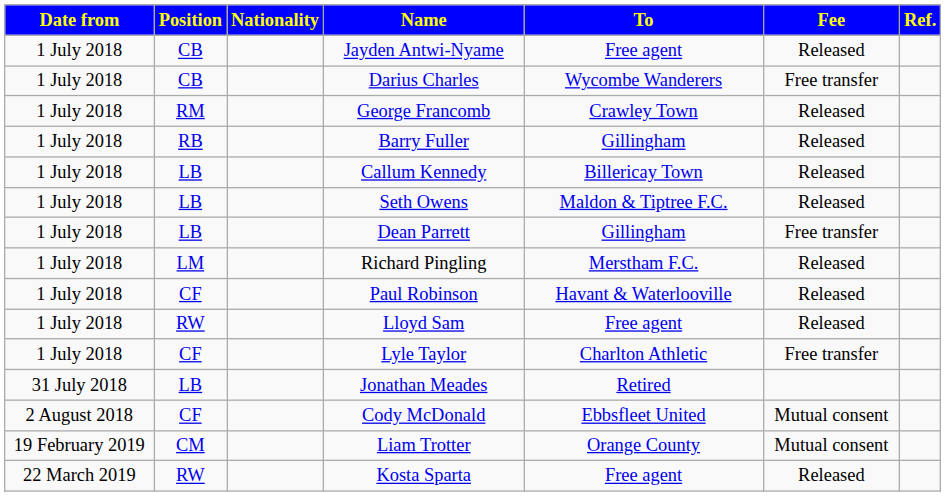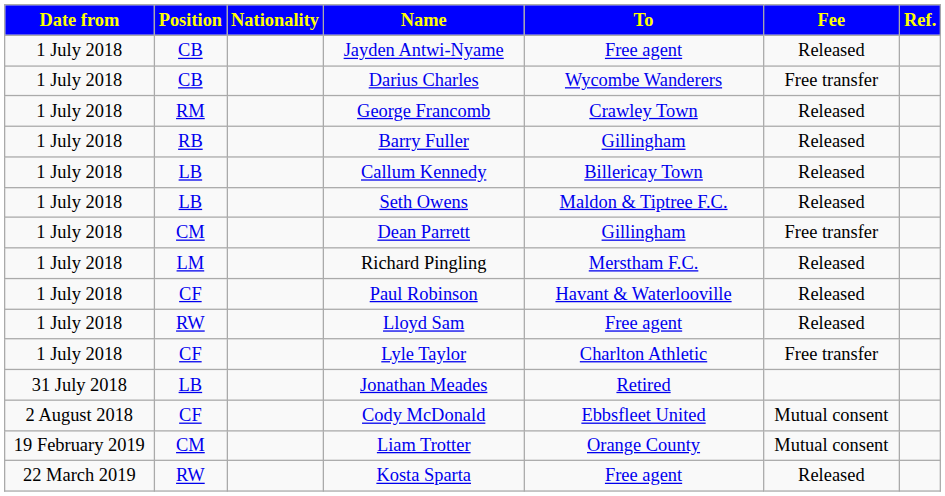 <table class="wikitable"  style="text-align:center; font-size:90%; ">
 <tr>
 <th style="background:#0000ff; color:#FFFF00; width:110px;">Date from</th>
 <th style="background:#0000ff; color:#FFFF00; width:50px;">Position</th>
 <th style="background:#0000ff; color:#FFFF00; width:50px;">Nationality</th>
 <th style="background:#0000ff; color:#FFFF00; width:150px;">Name</th>
 <th style="background:#0000ff; color:#FFFF00; width:180px;">To</th>
 <th style="background:#0000ff; color:#FFFF00; width:100px;">Fee</th>
 <th style="background:#0000ff; color:#FFFF00; width:25px;">Ref.</th>
 </tr>
 <tr>
 <td>1 July 2018</td>
 <td><a href='#'>CB</a></td>
 <td></td>
 <td><a href='#'>Jayden Antwi-Nyame</a></td>
 <td><a href='#'>Free agent</a></td>
 <td>Released</td>
 <td></td>
 </tr>
 <tr>
 <td>1 July 2018</td>
 <td><a href='#'>CB</a></td>
 <td></td>
 <td><a href='#'>Darius Charles</a></td>
 <td><a href='#'>Wycombe Wanderers</a></td>
 <td>Free transfer</td>
 <td></td>
 </tr>
 <tr>
 <td>1 July 2018</td>
 <td><a href='#'>RM</a></td>
 <td></td>
 <td><a href='#'>George Francomb</a></td>
 <td><a href='#'>Crawley Town</a></td>
 <td>Released</td>
 <td></td>
 </tr>
 <tr>
 <td>1 July 2018</td>
 <td><a href='#'>RB</a></td>
 <td></td>
 <td><a href='#'>Barry Fuller</a></td>
 <td><a href='#'>Gillingham</a></td>
 <td>Released</td>
 <td></td>
 </tr>
 <tr>
 <td>1 July 2018</td>
 <td><a href='#'>LB</a></td>
 <td></td>
 <td><a href='#'>Callum Kennedy</a></td>
 <td><a href='#'>Billericay Town</a></td>
 <td>Released</td>
 <td></td>
 </tr>
 <tr>
 <td>1 July 2018</td>
 <td><a href='#'>LB</a></td>
 <td></td>
 <td><a href='#'>Seth Owens</a></td>
 <td><a href='#'>Maldon & Tiptree F.C.</a></td>
 <td>Released</td>
 <td></td>
 </tr>
 <tr>
 <td>1 July 2018</td>
-<td><a href='#'>LB</a></td>
+<td><a href='#'>CM</a></td>
 <td></td>
 <td><a href='#'>Dean Parrett</a></td>
 <td><a href='#'>Gillingham</a></td>
 <td>Free transfer</td>
 <td></td>
 </tr>
 <tr>
 <td>1 July 2018</td>
 <td><a href='#'>LM</a></td>
 <td></td>
 <td>Richard Pingling</td>
 <td><a href='#'>Merstham F.C.</a></td>
 <td>Released</td>
 <td></td>
 </tr>
 <tr>
 <td>1 July 2018</td>
 <td><a href='#'>CF</a></td>
 <td></td>
 <td><a href='#'>Paul Robinson</a></td>
 <td><a href='#'>Havant & Waterlooville</a></td>
 <td>Released</td>
 <td></td>
 </tr>
 <tr>
 <td>1 July 2018</td>
 <td><a href='#'>RW</a></td>
 <td></td>
 <td><a href='#'>Lloyd Sam</a></td>
 <td><a href='#'>Free agent</a></td>
 <td>Released</td>
 <td></td>
 </tr>
 <tr>
 <td>1 July 2018</td>
 <td><a href='#'>CF</a></td>
 <td></td>
 <td><a href='#'>Lyle Taylor</a></td>
 <td><a href='#'>Charlton Athletic</a></td>
 <td>Free transfer</td>
 <td></td>
 </tr>
 <tr>
 <td>31 July 2018</td>
 <td><a href='#'>LB</a></td>
 <td></td>
 <td><a href='#'>Jonathan Meades</a></td>
 <td><a href='#'>Retired</a></td>
 <td></td>
 <td></td>
 </tr>
 <tr>
 <td>2 August 2018</td>
 <td><a href='#'>CF</a></td>
 <td></td>
 <td><a href='#'>Cody McDonald</a></td>
 <td><a href='#'>Ebbsfleet United</a></td>
 <td>Mutual consent</td>
 <td></td>
 </tr>
 <tr>
 <td>19 February 2019</td>
 <td><a href='#'>CM</a></td>
 <td></td>
 <td><a href='#'>Liam Trotter</a></td>
 <td> <a href='#'>Orange County</a></td>
 <td>Mutual consent</td>
 <td></td>
 </tr>
 <tr>
 <td>22 March 2019</td>
 <td><a href='#'>RW</a></td>
 <td></td>
 <td><a href='#'>Kosta Sparta</a></td>
 <td><a href='#'>Free agent</a></td>
 <td>Released</td>
 <td></td>
 </tr>
 </table>
